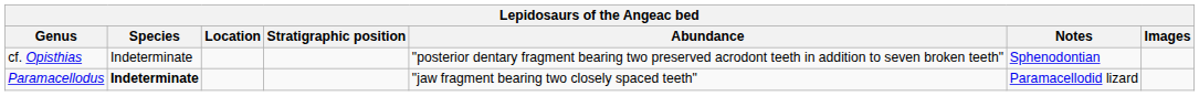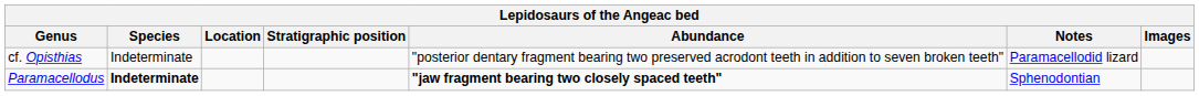 <table class="wikitable sortable">
 <tr>
 <th colspan="7" align="center"><strong>Lepidosaurs of the Angeac bed</strong></th>
 </tr>
 <tr>
 <th>Genus</th>
 <th>Species</th>
 <th>Location</th>
 <th>Stratigraphic position</th>
 <th>Abundance</th>
 <th>Notes</th>
 <th>Images</th>
 </tr>
 <tr>
 <td>cf. <em><a href='#'>Opisthias</a></em></td>
 <td>Indeterminate</td>
 <td></td>
 <td></td>
 <td>"posterior dentary fragment bearing two preserved acrodont teeth in addition to seven broken teeth"</td>
-<td><a href='#'>Sphenodontian</a></td>
+<td><a href='#'>Paramacellodid</a> lizard</td>
 <td></td>
 </tr>
 <tr>
 <td><em><a href='#'>Paramacellodus</a></em></td>
 <td><strong>Indeterminate</strong></td>
 <td></td>
 <td></td>
-<td>"jaw fragment bearing two closely spaced teeth"</td>
-<td><a href='#'>Paramacellodid</a> lizard</td>
+<td><strong>"jaw fragment bearing two closely spaced teeth"</strong></td>
+<td><a href='#'>Sphenodontian</a></td>
 <td></td>
 </tr>
 </table>
